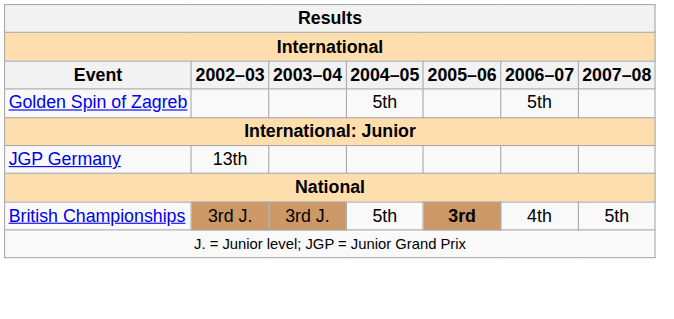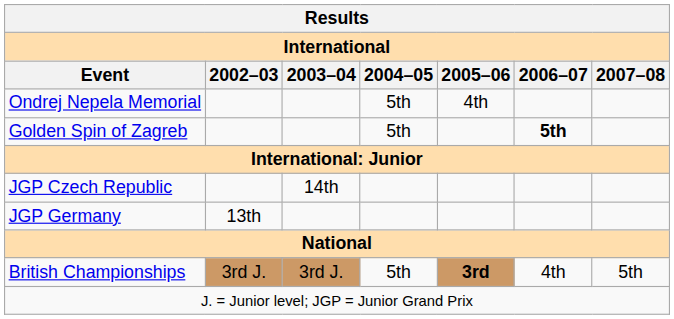 <table class="wikitable" style="text-align:center">
 <tr>
 <th colspan=7 align=center><strong>Results</strong></th>
 </tr>
 <tr>
 <th style="background-color: #ffdead; " colspan=7 align=center><strong>International</strong></th>
 </tr>
 <tr>
 <th>Event</th>
 <th>2002–03</th>
 <th>2003–04</th>
 <th>2004–05</th>
 <th>2005–06</th>
 <th>2006–07</th>
 <th>2007–08</th>
 </tr>
 <tr>
+<td align=left><a href='#'>Ondrej Nepela Memorial</a></td>
+<td></td>
+<td></td>
+<td>5th</td>
+<td>4th</td>
+<td></td>
+<td></td>
+</tr>
+<tr>
 <td align=left><a href='#'>Golden Spin of Zagreb</a></td>
 <td></td>
 <td></td>
 <td>5th</td>
 <td></td>
-<td>5th</td>
+<td><strong>5th</strong></td>
 <td></td>
 </tr>
 <tr>
 <th style="background-color: #ffdead; " colspan=7 align=center><strong>International: Junior</strong></th>
+</tr>
+<tr>
+<td align=left><a href='#'>JGP Czech Republic</a></td>
+<td></td>
+<td>14th</td>
+<td></td>
+<td></td>
+<td></td>
+<td></td>
 </tr>
 <tr>
 <td align=left><a href='#'>JGP Germany</a></td>
 <td>13th</td>
 <td></td>
 <td></td>
 <td></td>
 <td></td>
 <td></td>
 </tr>
 <tr>
 <th style="background-color: #ffdead; " colspan=7 align=center><strong>National</strong></th>
 </tr>
 <tr>
 <td align=left><a href='#'>British Championships</a></td>
 <td bgcolor=cc9966>3rd J.</td>
 <td bgcolor=cc9966>3rd J.</td>
 <td>5th</td>
 <td bgcolor=cc9966><strong>3rd</strong></td>
 <td>4th</td>
 <td>5th</td>
 </tr>
 <tr>
 <td colspan=7 align=center><small> J. = Junior level; JGP = Junior Grand Prix </small></td>
 </tr>
 </table>
